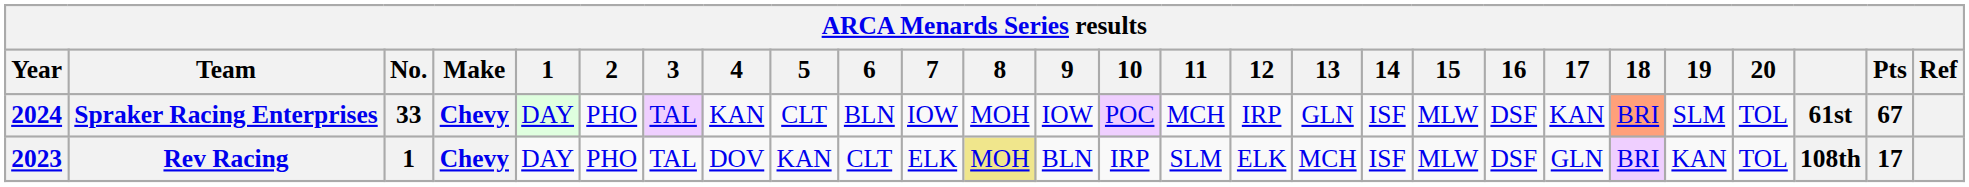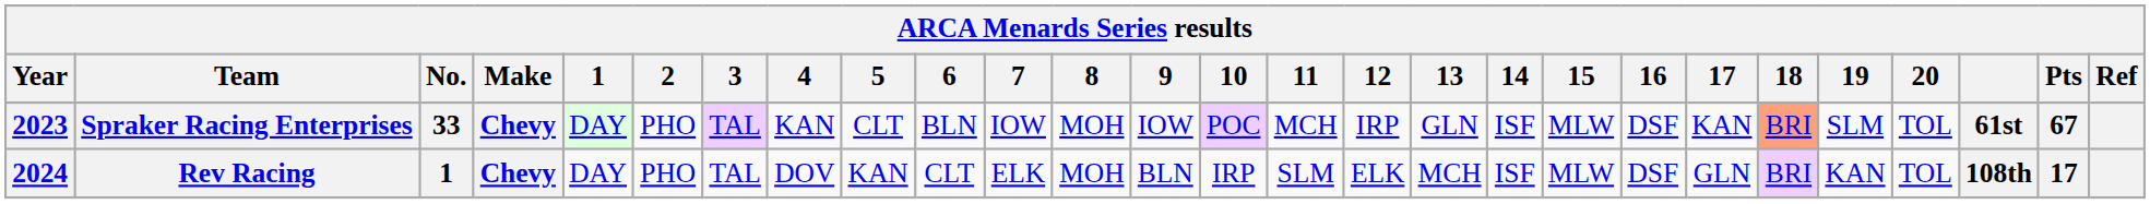 <table class="wikitable" style="text-align:center; font-size:75%">
 <tr>
 <th colspan=27><a href='#'>ARCA Menards Series</a> results</th>
 </tr>
 <tr>
 <th>Year</th>
 <th>Team</th>
 <th>No.</th>
 <th>Make</th>
 <th>1</th>
 <th>2</th>
 <th>3</th>
 <th>4</th>
 <th>5</th>
 <th>6</th>
 <th>7</th>
 <th>8</th>
 <th>9</th>
 <th>10</th>
 <th>11</th>
 <th>12</th>
 <th>13</th>
 <th>14</th>
 <th>15</th>
 <th>16</th>
 <th>17</th>
 <th>18</th>
 <th>19</th>
 <th>20</th>
 <th></th>
 <th>Pts</th>
 <th>Ref</th>
 </tr>
 <tr>
-<th><a href='#'>2024</a></th>
+<th><a href='#'>2023</a></th>
 <th><a href='#'>Spraker Racing Enterprises</a></th>
 <th>33</th>
 <th><a href='#'>Chevy</a></th>
 <td style="background:#DFFFDF;"><a href='#'>DAY</a><br></td>
 <td><a href='#'>PHO</a></td>
 <td style="background:#EFCFFF;"><a href='#'>TAL</a><br></td>
 <td><a href='#'>KAN</a></td>
 <td><a href='#'>CLT</a></td>
 <td><a href='#'>BLN</a></td>
 <td><a href='#'>IOW</a></td>
 <td><a href='#'>MOH</a></td>
 <td><a href='#'>IOW</a></td>
 <td style="background:#EFCFFF;"><a href='#'>POC</a><br></td>
 <td><a href='#'>MCH</a></td>
 <td><a href='#'>IRP</a></td>
 <td><a href='#'>GLN</a></td>
 <td><a href='#'>ISF</a></td>
 <td><a href='#'>MLW</a></td>
 <td><a href='#'>DSF</a></td>
 <td><a href='#'>KAN</a></td>
 <td style="background: lightsalmon;"><a href='#'>BRI</a></td>
 <td><a href='#'>SLM</a></td>
 <td><a href='#'>TOL</a></td>
 <th>61st</th>
 <th>67</th>
 <th></th>
 </tr>
 <tr>
-<th><a href='#'>2023</a></th>
+<th><a href='#'>2024</a></th>
 <th><a href='#'>Rev Racing</a></th>
 <th>1</th>
 <th><a href='#'>Chevy</a></th>
 <td><a href='#'>DAY</a></td>
 <td><a href='#'>PHO</a></td>
 <td><a href='#'>TAL</a></td>
 <td><a href='#'>DOV</a></td>
 <td><a href='#'>KAN</a></td>
 <td><a href='#'>CLT</a></td>
 <td><a href='#'>ELK</a></td>
-<td style="background: khaki;"><a href='#'>MOH</a></td>
+<td><a href='#'>MOH</a></td>
 <td><a href='#'>BLN</a></td>
 <td><a href='#'>IRP</a></td>
 <td><a href='#'>SLM</a></td>
 <td><a href='#'>ELK</a></td>
 <td><a href='#'>MCH</a></td>
 <td><a href='#'>ISF</a></td>
 <td><a href='#'>MLW</a></td>
 <td><a href='#'>DSF</a></td>
 <td><a href='#'>GLN</a></td>
 <td style="background:#EFCFFF;"><a href='#'>BRI</a><br></td>
 <td><a href='#'>KAN</a></td>
 <td><a href='#'>TOL</a></td>
 <th>108th</th>
 <th>17</th>
 <th></th>
 </tr>
 </table>
